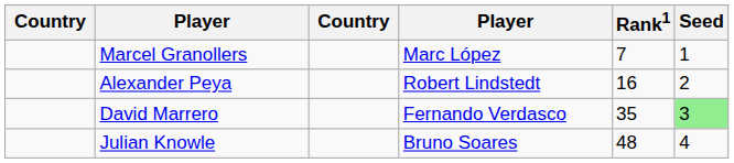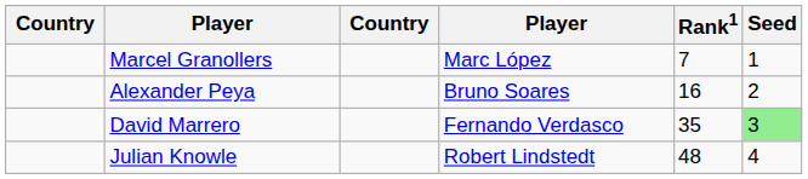 <table class="sortable wikitable">
 <tr>
 <th width="70">Country</th>
 <th width="175">Player</th>
 <th width="70">Country</th>
 <th width="175">Player</th>
 <th>Rank<sup>1</sup></th>
 <th>Seed</th>
 </tr>
 <tr>
 <td></td>
 <td><a href='#'>Marcel Granollers</a></td>
 <td></td>
 <td><a href='#'>Marc López</a></td>
 <td>7</td>
 <td>1</td>
 </tr>
 <tr>
 <td></td>
 <td><a href='#'>Alexander Peya</a></td>
 <td></td>
-<td><a href='#'>Robert Lindstedt</a></td>
+<td><a href='#'>Bruno Soares</a></td>
 <td>16</td>
 <td>2</td>
 </tr>
 <tr>
 <td></td>
 <td><a href='#'>David Marrero</a></td>
 <td></td>
 <td><a href='#'>Fernando Verdasco</a></td>
 <td>35</td>
 <td style="background: lightgreen;">3</td>
 </tr>
 <tr>
 <td></td>
 <td><a href='#'>Julian Knowle</a></td>
 <td></td>
-<td><a href='#'>Bruno Soares</a></td>
+<td><a href='#'>Robert Lindstedt</a></td>
 <td>48</td>
 <td>4</td>
 </tr>
 </table>
